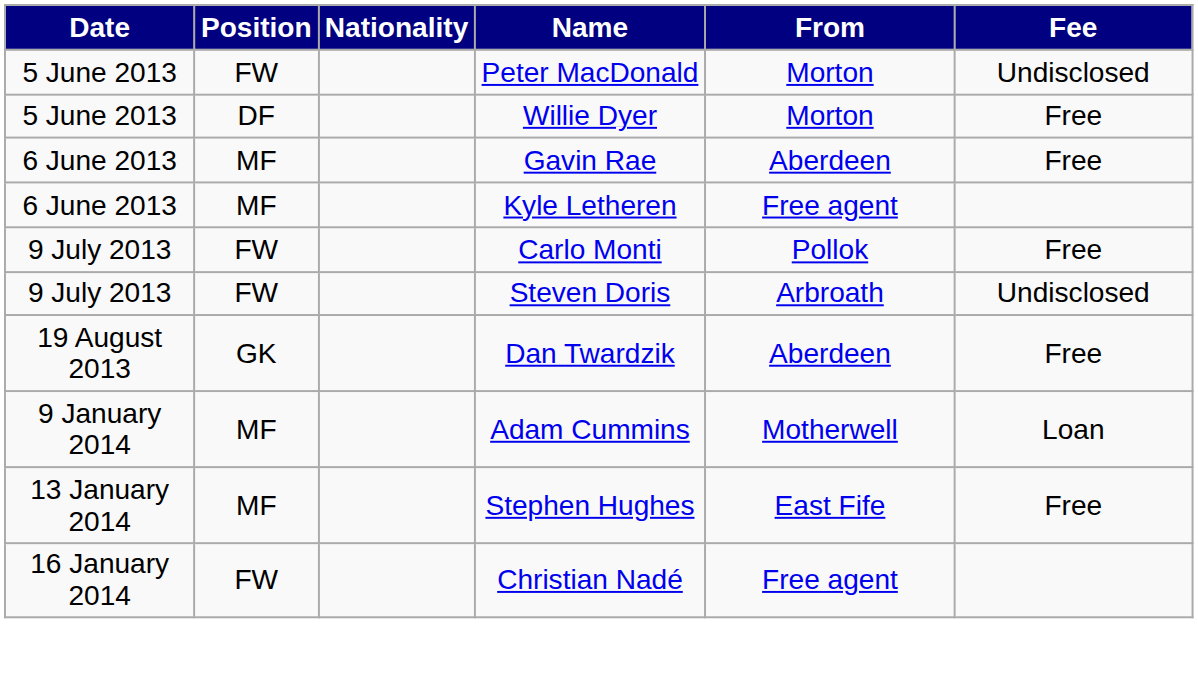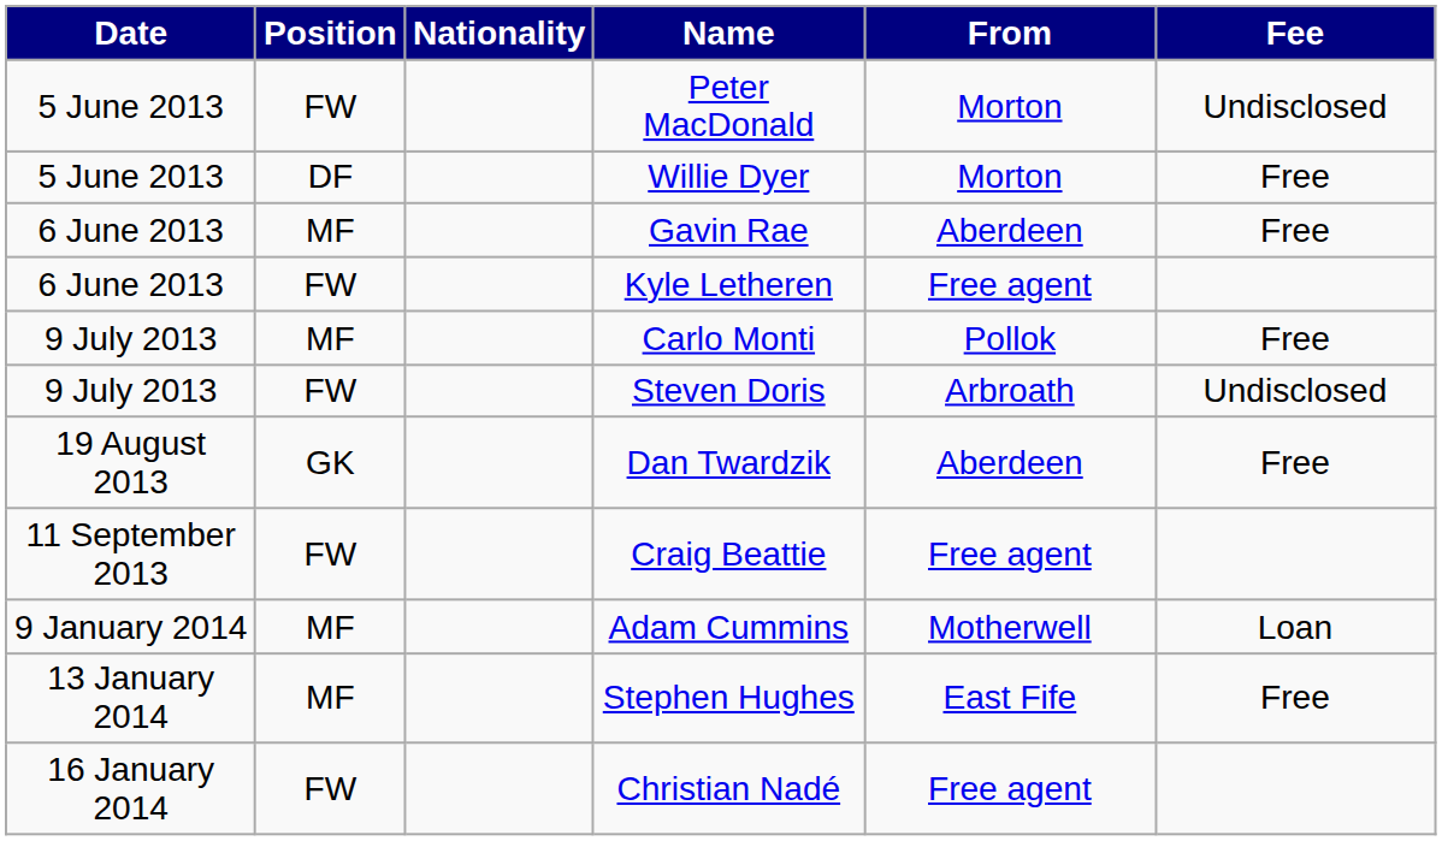 <table class="wikitable"  style="text-align:center; font-size:90%; ">
 <tr>
 <th style="background:#000080; color:white; width:150px;">Date</th>
 <th style="background:#000080; color:white; width:45px;">Position</th>
 <th style="background:#000080; color:white; width:45px;">Nationality</th>
 <th style="background:#000080; color:white; width:170px;">Name</th>
 <th style="background:#000080; color:white; width:200px;">From</th>
 <th style="background:#000080; color:white; width:170px;">Fee</th>
 </tr>
 <tr>
 <td>5 June 2013</td>
 <td>FW</td>
 <td></td>
 <td><a href='#'>Peter MacDonald</a></td>
 <td><a href='#'>Morton</a></td>
 <td>Undisclosed</td>
 </tr>
 <tr>
 <td>5 June 2013</td>
 <td>DF</td>
 <td></td>
 <td><a href='#'>Willie Dyer</a></td>
 <td><a href='#'>Morton</a></td>
 <td>Free</td>
 </tr>
 <tr>
 <td>6 June 2013</td>
 <td>MF</td>
 <td></td>
 <td><a href='#'>Gavin Rae</a></td>
 <td><a href='#'>Aberdeen</a></td>
 <td>Free</td>
 </tr>
 <tr>
 <td>6 June 2013</td>
-<td>MF</td>
+<td>FW</td>
 <td></td>
 <td><a href='#'>Kyle Letheren</a></td>
 <td><a href='#'>Free agent</a></td>
 <td></td>
 </tr>
 <tr>
 <td>9 July 2013</td>
-<td>FW</td>
+<td>MF</td>
 <td></td>
 <td><a href='#'>Carlo Monti</a></td>
 <td><a href='#'>Pollok</a></td>
 <td>Free</td>
 </tr>
 <tr>
 <td>9 July 2013</td>
 <td>FW</td>
 <td></td>
 <td><a href='#'>Steven Doris</a></td>
 <td><a href='#'>Arbroath</a></td>
 <td>Undisclosed</td>
 </tr>
 <tr>
 <td>19 August 2013</td>
 <td>GK</td>
 <td></td>
 <td><a href='#'>Dan Twardzik</a></td>
 <td><a href='#'>Aberdeen</a></td>
 <td>Free</td>
+</tr>
+<tr>
+<td>11 September 2013</td>
+<td>FW</td>
+<td></td>
+<td><a href='#'>Craig Beattie</a></td>
+<td><a href='#'>Free agent</a></td>
+<td></td>
 </tr>
 <tr>
 <td>9 January 2014</td>
 <td>MF</td>
 <td></td>
 <td><a href='#'>Adam Cummins</a></td>
 <td><a href='#'>Motherwell</a></td>
 <td>Loan</td>
 </tr>
 <tr>
 <td>13 January 2014</td>
 <td>MF</td>
 <td></td>
 <td><a href='#'>Stephen Hughes</a></td>
 <td><a href='#'>East Fife</a></td>
 <td>Free</td>
 </tr>
 <tr>
 <td>16 January 2014</td>
 <td>FW</td>
 <td></td>
 <td><a href='#'>Christian Nadé</a></td>
 <td><a href='#'>Free agent</a></td>
 <td></td>
 </tr>
 </table>
